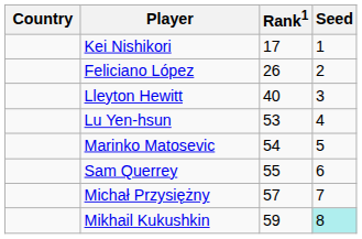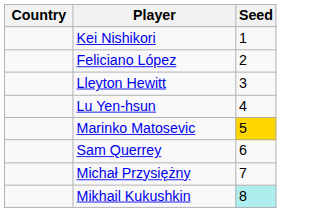 <table class="sortable wikitable">
 <tr>
 <th width=70>Country</th>
 <th width=175>Player</th>
-<th>Rank<sup>1</sup></th>
 <th>Seed</th>
 </tr>
 <tr>
 <td></td>
 <td><a href='#'>Kei Nishikori</a></td>
-<td>17</td>
 <td>1</td>
 </tr>
 <tr>
 <td></td>
 <td><a href='#'>Feliciano López</a></td>
-<td>26</td>
 <td>2</td>
 </tr>
 <tr>
 <td></td>
 <td><a href='#'>Lleyton Hewitt</a></td>
-<td>40</td>
 <td>3</td>
 </tr>
 <tr>
 <td></td>
 <td><a href='#'>Lu Yen-hsun</a></td>
-<td>53</td>
 <td>4</td>
 </tr>
 <tr>
 <td></td>
 <td><a href='#'>Marinko Matosevic</a></td>
-<td>54</td>
-<td>5</td>
+<td style="background: gold;">5</td>
 </tr>
 <tr>
 <td></td>
 <td><a href='#'>Sam Querrey</a></td>
-<td>55</td>
 <td>6</td>
 </tr>
 <tr>
 <td></td>
 <td><a href='#'>Michał Przysiężny</a></td>
-<td>57</td>
 <td>7</td>
 </tr>
 <tr>
 <td></td>
 <td><a href='#'>Mikhail Kukushkin</a></td>
-<td>59</td>
 <td style="background: paleturquoise;">8</td>
 </tr>
 </table>
